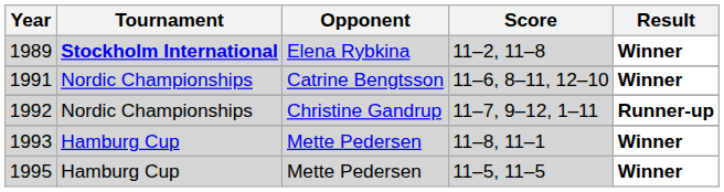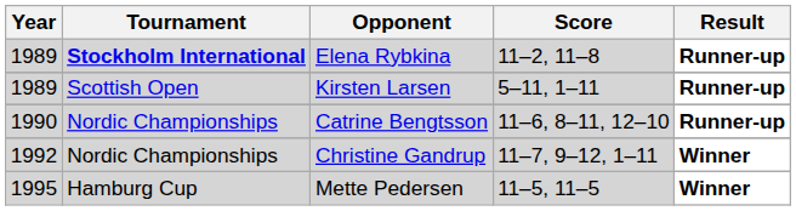 <table class="sortable wikitable" style="font-size: 90%;">
 <tr>
 <th>Year</th>
 <th>Tournament</th>
 <th>Opponent</th>
 <th>Score</th>
 <th>Result</th>
 </tr>
 <tr style="background:#D5D5D5">
 <td align="center">1989</td>
 <td align="left"><strong><a href='#'>Stockholm International</a></strong></td>
 <td align="left"> <a href='#'>Elena Rybkina</a></td>
 <td align="left">11–2, 11–8</td>
-<td style="text-align:left; background:white"> <strong>Winner</strong></td>
-</tr>
-<tr>
+<td style="text-align:left; background:white"> <strong>Runner-up</strong></td>
 </tr>
 <tr>
 </tr>
 <tr style="background:#D5D5D5">
-<td align="center">1991</td>
+<td align="center">1989</td>
+<td align="left"><a href='#'>Scottish Open</a></td>
+<td align="left"> <a href='#'>Kirsten Larsen</a></td>
+<td align="left">5–11, 1–11</td>
+<td style="text-align:left; background:white"> <strong>Runner-up</strong></td>
+</tr>
+<tr>
+</tr>
+<tr style="background:#D5D5D5">
+<td align="center">1990</td>
 <td align="left"><a href='#'>Nordic Championships</a></td>
 <td align="left"> <a href='#'>Catrine Bengtsson</a></td>
 <td align="left">11–6, 8–11, 12–10</td>
-<td style="text-align:left; background:white"> <strong>Winner</strong></td>
+<td style="text-align:left; background:white"> <strong>Runner-up</strong></td>
 </tr>
 <tr>
 </tr>
 <tr style="background:#D5D5D5">
 <td align="center">1992</td>
 <td align="left">Nordic Championships</td>
 <td align="left"> <a href='#'>Christine Gandrup</a></td>
 <td align="left">11–7, 9–12, 1–11</td>
-<td style="text-align:left; background:white"> <strong>Runner-up</strong></td>
+<td style="text-align:left; background:white"> <strong>Winner</strong></td>
 </tr>
 <tr>
-</tr>
-<tr style="background:#D5D5D5">
-<td align="center">1993</td>
-<td align="left"><a href='#'>Hamburg Cup</a></td>
-<td align="left"> <a href='#'>Mette Pedersen</a></td>
-<td align="left">11–8, 11–1</td>
-<td style="text-align:left; background:white"> <strong>Winner</strong></td>
 </tr>
 <tr>
 </tr>
 <tr style="background:#D5D5D5">
 <td align="center">1995</td>
 <td align="left">Hamburg Cup</td>
 <td align="left"> Mette Pedersen</td>
 <td align="left">11–5, 11–5</td>
 <td style="text-align:left; background:white"> <strong>Winner</strong></td>
 </tr>
 </table>
